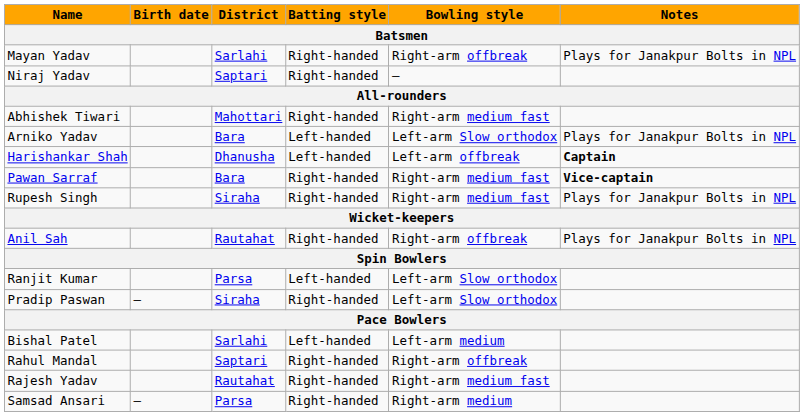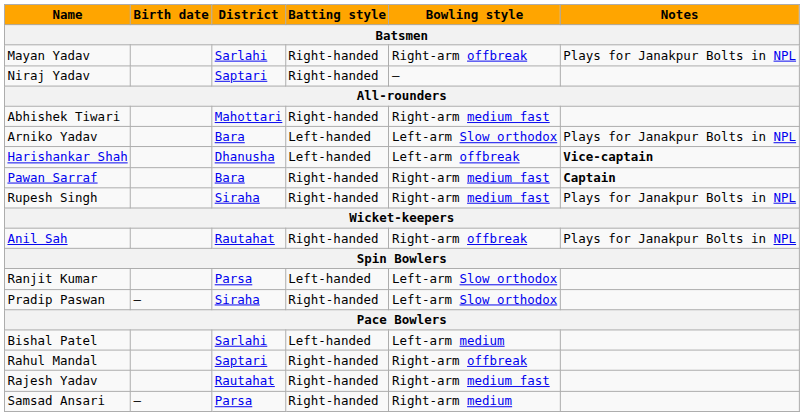 <table class="wikitable">
 <tr>
 <th style="background:Orange; color:black; text-align:centre;">Name</th>
 <th style="background:Orange; color:black; text-align:centre;">Birth date</th>
 <th style="background:Orange; color:black; text-align:centre;">District</th>
 <th style="background:Orange; color:black; text-align:centre;">Batting style</th>
 <th style="background:Orange; color:black; text-align:centre;">Bowling style</th>
 <th style="background:Orange; color:black; text-align:centre;">Notes</th>
 </tr>
 <tr>
 <th colspan="6">Batsmen</th>
 </tr>
 <tr>
 <td>Mayan Yadav</td>
 <td></td>
 <td><a href='#'>Sarlahi</a></td>
 <td>Right-handed</td>
 <td>Right-arm <a href='#'>offbreak</a></td>
 <td>Plays for Janakpur Bolts in <a href='#'>NPL</a></td>
 </tr>
 <tr>
 <td>Niraj Yadav</td>
 <td></td>
 <td><a href='#'>Saptari</a></td>
 <td>Right-handed</td>
 <td>–</td>
 <td></td>
 </tr>
 <tr>
 <th colspan="6">All-rounders</th>
 </tr>
 <tr>
 <td>Abhishek Tiwari</td>
 <td></td>
 <td><a href='#'>Mahottari</a></td>
 <td>Right-handed</td>
 <td>Right-arm <a href='#'>medium fast</a></td>
 <td></td>
 </tr>
 <tr>
 <td>Arniko Yadav</td>
 <td></td>
 <td><a href='#'>Bara</a></td>
 <td>Left-handed</td>
 <td>Left-arm <a href='#'>Slow orthodox</a></td>
 <td>Plays for Janakpur Bolts in <a href='#'>NPL</a></td>
 </tr>
 <tr>
 <td><a href='#'>Harishankar Shah</a></td>
 <td></td>
 <td><a href='#'>Dhanusha</a></td>
 <td>Left-handed</td>
 <td>Left-arm <a href='#'>offbreak</a></td>
-<td><strong>Captain</strong></td>
+<td><strong>Vice-captain</strong></td>
 </tr>
 <tr>
 <td><a href='#'>Pawan Sarraf</a></td>
 <td></td>
 <td><a href='#'>Bara</a></td>
 <td>Right-handed</td>
 <td>Right-arm <a href='#'>medium fast</a></td>
-<td><strong>Vice-captain</strong></td>
+<td><strong>Captain</strong></td>
 </tr>
 <tr>
 <td>Rupesh Singh</td>
 <td></td>
 <td><a href='#'>Siraha</a></td>
 <td>Right-handed</td>
 <td>Right-arm <a href='#'>medium fast</a></td>
 <td>Plays for Janakpur Bolts in <a href='#'>NPL</a></td>
 </tr>
 <tr>
 <th colspan="6">Wicket-keepers</th>
 </tr>
 <tr>
 <td><a href='#'>Anil Sah</a></td>
 <td></td>
 <td><a href='#'>Rautahat</a></td>
 <td>Right-handed</td>
 <td>Right-arm <a href='#'>offbreak</a></td>
 <td>Plays for Janakpur Bolts in <a href='#'>NPL</a></td>
 </tr>
 <tr>
 <th colspan="6">Spin Bowlers</th>
 </tr>
 <tr>
 <td>Ranjit Kumar</td>
 <td></td>
 <td><a href='#'>Parsa</a></td>
 <td>Left-handed</td>
 <td>Left-arm <a href='#'>Slow orthodox</a></td>
 <td></td>
 </tr>
 <tr>
 <td>Pradip Paswan</td>
 <td>–</td>
 <td><a href='#'>Siraha</a></td>
 <td>Right-handed</td>
 <td>Left-arm <a href='#'>Slow orthodox</a></td>
 <td></td>
 </tr>
 <tr>
 <th colspan="6">Pace Bowlers</th>
 </tr>
 <tr>
 <td>Bishal Patel</td>
 <td></td>
 <td><a href='#'>Sarlahi</a></td>
 <td>Left-handed</td>
 <td>Left-arm <a href='#'>medium</a></td>
 <td></td>
 </tr>
 <tr>
 <td>Rahul Mandal</td>
 <td></td>
 <td><a href='#'>Saptari</a></td>
 <td>Right-handed</td>
 <td>Right-arm <a href='#'>offbreak</a></td>
 <td></td>
 </tr>
 <tr>
 <td>Rajesh Yadav</td>
 <td></td>
 <td><a href='#'>Rautahat</a></td>
 <td>Right-handed</td>
 <td>Right-arm <a href='#'>medium fast</a></td>
 <td></td>
 </tr>
 <tr>
 <td>Samsad Ansari</td>
 <td>–</td>
 <td><a href='#'>Parsa</a></td>
 <td>Right-handed</td>
 <td>Right-arm <a href='#'>medium</a></td>
 <td></td>
 </tr>
 </table>
